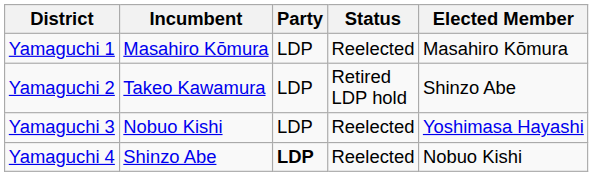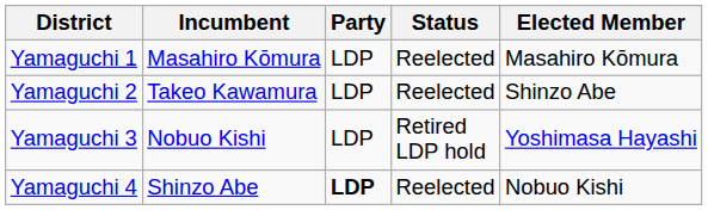 <table class="wikitable">
 <tr>
 <th>District</th>
 <th>Incumbent</th>
 <th>Party</th>
 <th>Status</th>
 <th>Elected Member</th>
 </tr>
 <tr>
 <td><a href='#'>Yamaguchi 1</a></td>
 <td><a href='#'>Masahiro Kōmura</a></td>
 <td>LDP</td>
 <td>Reelected</td>
 <td>Masahiro Kōmura</td>
 </tr>
 <tr>
 <td><a href='#'>Yamaguchi 2</a></td>
 <td><a href='#'>Takeo Kawamura</a></td>
 <td>LDP</td>
-<td>Retired<br>LDP hold</td>
+<td>Reelected</td>
 <td>Shinzo Abe</td>
 </tr>
 <tr>
 <td><a href='#'>Yamaguchi 3</a></td>
 <td><a href='#'>Nobuo Kishi</a></td>
 <td>LDP</td>
-<td>Reelected</td>
+<td>Retired<br>LDP hold</td>
 <td><a href='#'>Yoshimasa Hayashi</a></td>
 </tr>
 <tr>
 <td><a href='#'>Yamaguchi 4</a></td>
 <td><a href='#'>Shinzo Abe</a></td>
 <td><strong>LDP</strong></td>
 <td>Reelected</td>
 <td>Nobuo Kishi</td>
 </tr>
 </table>
